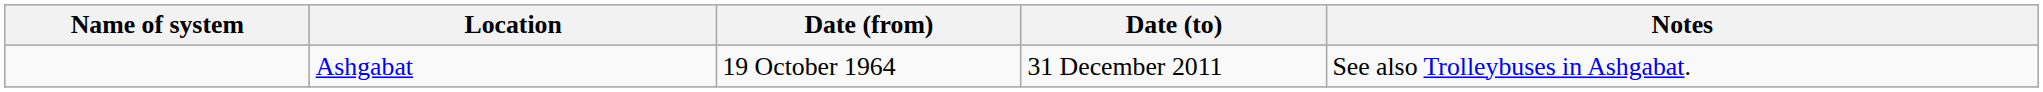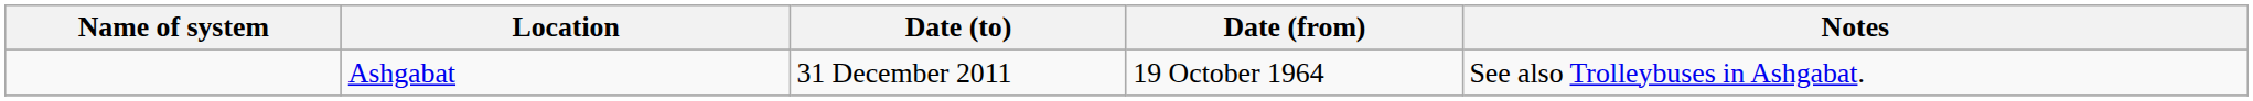 <table class="wikitable" width=100%>
 <tr>
 <th width=15%>Name of system</th>
 <th width=20%>Location</th>
+<th width=15%>Date (to)</th>
 <th width=15%>Date (from)</th>
-<th width=15%>Date (to)</th>
 <th width=35%>Notes</th>
 </tr>
 <tr>
 <td> </td>
 <td><a href='#'>Ashgabat</a></td>
+<td>31 December 2011</td>
 <td>19 October 1964</td>
-<td>31 December 2011</td>
 <td>See also <a href='#'>Trolleybuses in Ashgabat</a>.</td>
 </tr>
 </table>
